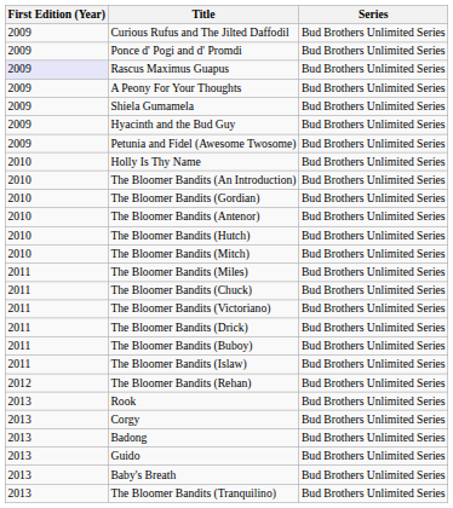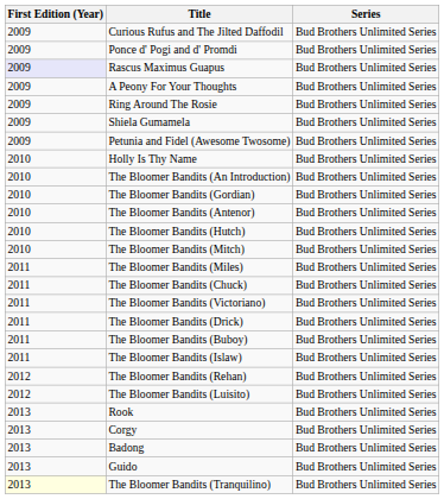 <table class="wikitable sortable">
 <tr>
 <th>First Edition (Year)</th>
 <th>Title</th>
 <th>Series</th>
 </tr>
 <tr>
 <td>2009</td>
 <td>Curious Rufus and The Jilted Daffodil</td>
 <td>Bud Brothers Unlimited Series</td>
 </tr>
 <tr>
 <td>2009</td>
 <td>Ponce d' Pogi and d' Promdi</td>
 <td>Bud Brothers Unlimited Series</td>
 </tr>
 <tr>
 <td style="background: lavender;">2009</td>
 <td>Rascus Maximus Guapus</td>
 <td>Bud Brothers Unlimited Series</td>
 </tr>
 <tr>
 <td>2009</td>
 <td>A Peony For Your Thoughts</td>
 <td>Bud Brothers Unlimited Series</td>
 </tr>
 <tr>
 <td>2009</td>
-<td>Shiela Gumamela</td>
+<td>Ring Around The Rosie</td>
 <td>Bud Brothers Unlimited Series</td>
 </tr>
 <tr>
 <td>2009</td>
-<td>Hyacinth and the Bud Guy</td>
+<td>Shiela Gumamela</td>
 <td>Bud Brothers Unlimited Series</td>
 </tr>
 <tr>
 <td>2009</td>
 <td>Petunia and Fidel (Awesome Twosome)</td>
 <td>Bud Brothers Unlimited Series</td>
 </tr>
 <tr>
 <td>2010</td>
 <td>Holly Is Thy Name</td>
 <td>Bud Brothers Unlimited Series</td>
 </tr>
 <tr>
 <td>2010</td>
 <td>The Bloomer Bandits (An Introduction)</td>
 <td>Bud Brothers Unlimited Series</td>
 </tr>
 <tr>
 <td>2010</td>
 <td>The Bloomer Bandits (Gordian)</td>
 <td>Bud Brothers Unlimited Series</td>
 </tr>
 <tr>
 <td>2010</td>
 <td>The Bloomer Bandits (Antenor)</td>
 <td>Bud Brothers Unlimited Series</td>
 </tr>
 <tr>
 <td>2010</td>
 <td>The Bloomer Bandits (Hutch)</td>
 <td>Bud Brothers Unlimited Series</td>
 </tr>
 <tr>
 <td>2010</td>
 <td>The Bloomer Bandits (Mitch)</td>
 <td>Bud Brothers Unlimited Series</td>
 </tr>
 <tr>
 <td>2011</td>
 <td>The Bloomer Bandits (Miles)</td>
 <td>Bud Brothers Unlimited Series</td>
 </tr>
 <tr>
 <td>2011</td>
 <td>The Bloomer Bandits (Chuck)</td>
 <td>Bud Brothers Unlimited Series</td>
 </tr>
 <tr>
 <td>2011</td>
 <td>The Bloomer Bandits (Victoriano)</td>
 <td>Bud Brothers Unlimited Series</td>
 </tr>
 <tr>
 <td>2011</td>
 <td>The Bloomer Bandits (Drick)</td>
 <td>Bud Brothers Unlimited Series</td>
 </tr>
 <tr>
 <td>2011</td>
 <td>The Bloomer Bandits (Buboy)</td>
 <td>Bud Brothers Unlimited Series</td>
 </tr>
 <tr>
 <td>2011</td>
 <td>The Bloomer Bandits (Islaw)</td>
 <td>Bud Brothers Unlimited Series</td>
 </tr>
 <tr>
 <td>2012</td>
 <td>The Bloomer Bandits (Rehan)</td>
 <td>Bud Brothers Unlimited Series</td>
 </tr>
 <tr>
+<td>2012</td>
+<td>The Bloomer Bandits (Luisito)</td>
+<td>Bud Brothers Unlimited Series</td>
+</tr>
+<tr>
 <td>2013</td>
 <td>Rook</td>
 <td>Bud Brothers Unlimited Series</td>
 </tr>
 <tr>
 <td>2013</td>
 <td>Corgy</td>
 <td>Bud Brothers Unlimited Series</td>
 </tr>
 <tr>
 <td>2013</td>
 <td>Badong</td>
 <td>Bud Brothers Unlimited Series</td>
 </tr>
 <tr>
 <td>2013</td>
 <td>Guido</td>
 <td>Bud Brothers Unlimited Series</td>
 </tr>
 <tr>
-<td>2013</td>
-<td>Baby's Breath</td>
-<td>Bud Brothers Unlimited Series</td>
-</tr>
-<tr>
-<td>2013</td>
+<td style="background: lightyellow;">2013</td>
 <td>The Bloomer Bandits (Tranquilino)</td>
 <td>Bud Brothers Unlimited Series</td>
 </tr>
 </table>
